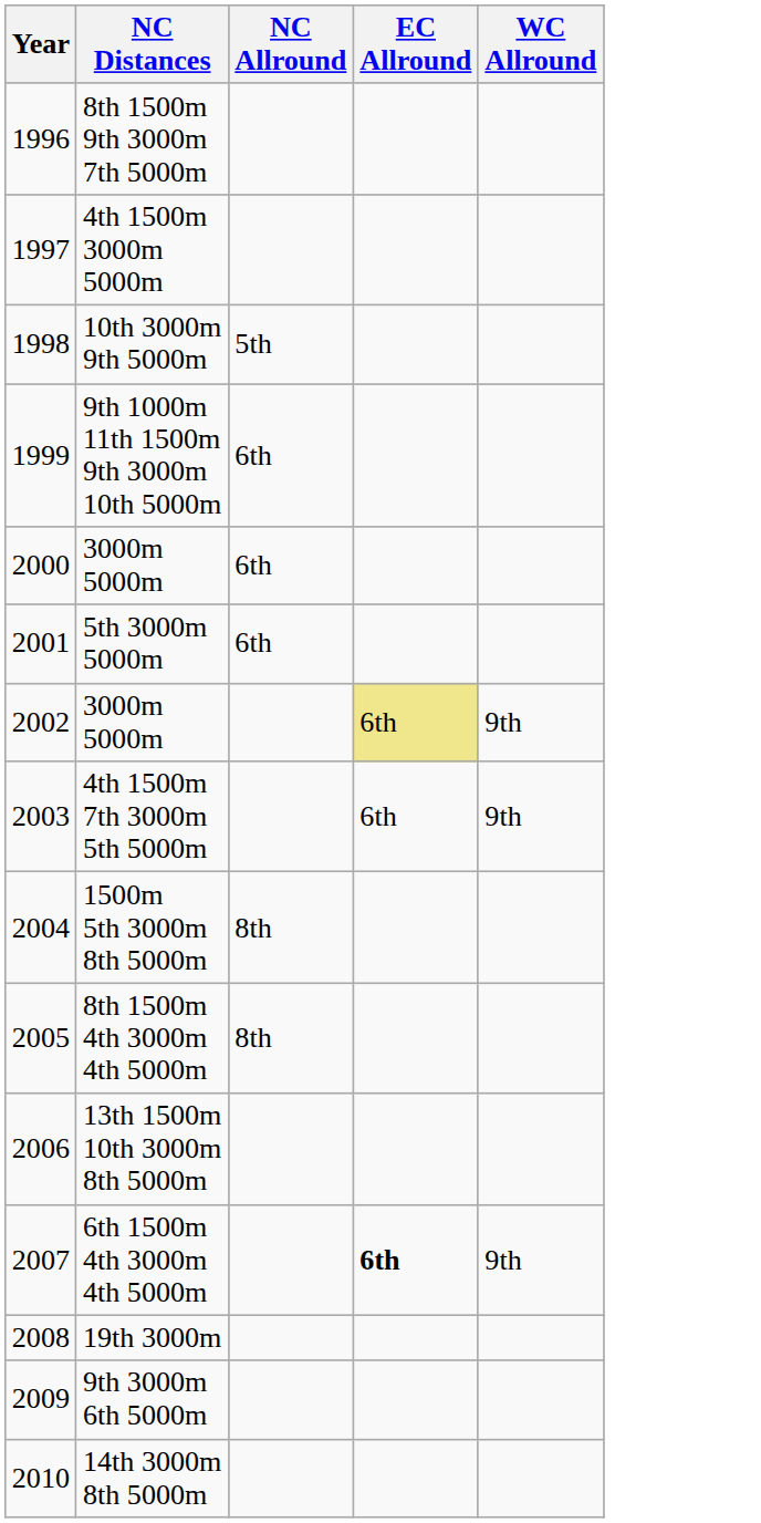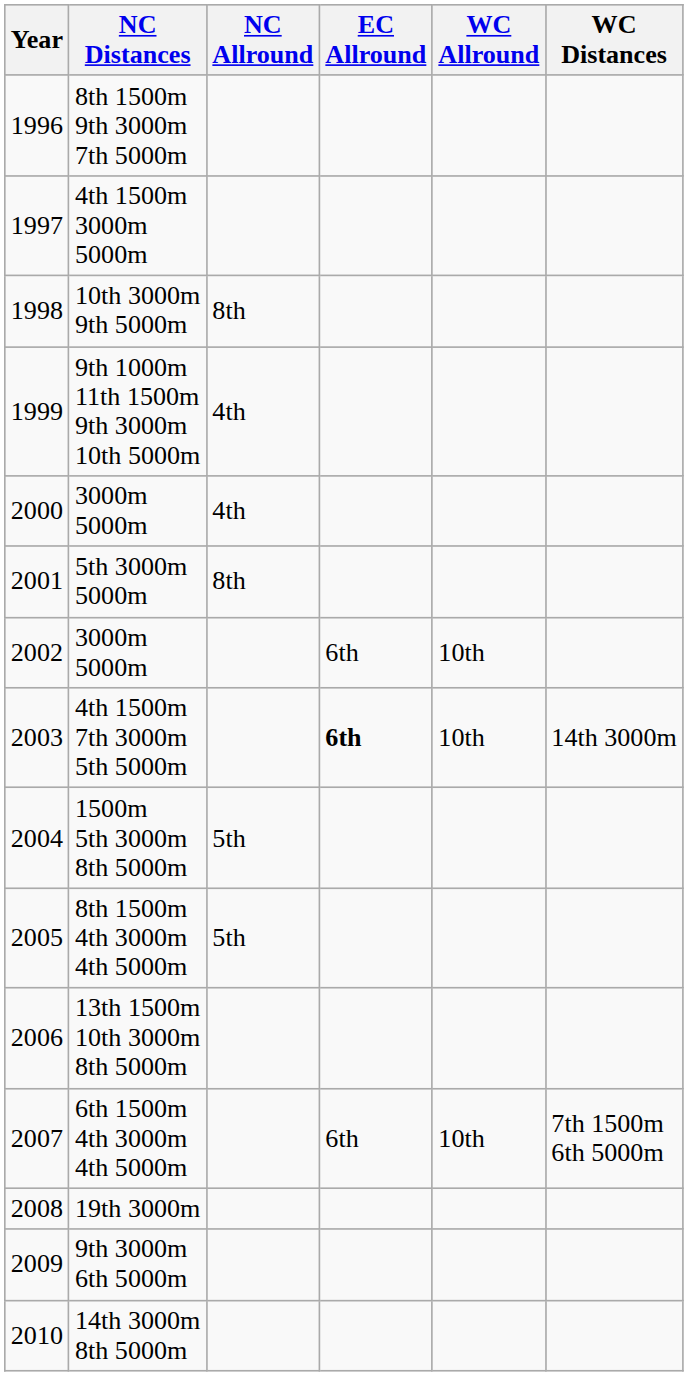 <table class="wikitable">
 <tr>
 <th>Year</th>
 <th><a href='#'>NC<br>Distances</a></th>
 <th><a href='#'>NC<br>Allround</a></th>
 <th><a href='#'>EC<br>Allround</a></th>
 <th><a href='#'>WC<br>Allround</a></th>
+<th>WC<br>Distances</th>
 </tr>
 <tr>
 <td>1996</td>
 <td>8th 1500m<br>9th 3000m<br>7th 5000m</td>
+<td></td>
 <td></td>
 <td></td>
 <td></td>
 </tr>
 <tr>
 <td>1997</td>
 <td>4th 1500m<br> 3000m<br> 5000m</td>
 <td></td>
 <td></td>
 <td></td>
+<td></td>
 </tr>
 <tr>
 <td>1998</td>
 <td>10th 3000m<br>9th 5000m</td>
-<td>5th</td>
+<td>8th</td>
+<td></td>
 <td></td>
 <td></td>
 </tr>
 <tr>
 <td>1999</td>
 <td>9th 1000m<br>11th 1500m<br>9th 3000m<br>10th 5000m</td>
-<td>6th</td>
+<td>4th</td>
+<td></td>
 <td></td>
 <td></td>
 </tr>
 <tr>
 <td>2000</td>
 <td> 3000m<br> 5000m</td>
-<td>6th</td>
+<td>4th</td>
+<td></td>
 <td></td>
 <td></td>
 </tr>
 <tr>
 <td>2001</td>
 <td>5th 3000m<br> 5000m</td>
-<td>6th</td>
+<td>8th</td>
+<td></td>
 <td></td>
 <td></td>
 </tr>
 <tr>
 <td>2002</td>
 <td> 3000m<br> 5000m</td>
 <td></td>
-<td style="background: khaki;">6th</td>
-<td>9th</td>
+<td>6th</td>
+<td>10th</td>
+<td></td>
 </tr>
 <tr>
 <td>2003</td>
 <td>4th 1500m<br>7th 3000m<br>5th 5000m</td>
 <td></td>
-<td>6th</td>
-<td>9th</td>
+<td><strong>6th</strong></td>
+<td>10th</td>
+<td>14th 3000m</td>
 </tr>
 <tr>
 <td>2004</td>
 <td> 1500m<br>5th 3000m<br>8th 5000m</td>
-<td>8th</td>
+<td>5th</td>
+<td></td>
 <td></td>
 <td></td>
 </tr>
 <tr>
 <td>2005</td>
 <td>8th 1500m<br>4th 3000m<br>4th 5000m</td>
-<td>8th</td>
+<td>5th</td>
+<td></td>
 <td></td>
 <td></td>
 </tr>
 <tr>
 <td>2006</td>
 <td>13th 1500m<br>10th 3000m<br>8th 5000m</td>
 <td></td>
 <td></td>
 <td></td>
+<td></td>
 </tr>
 <tr>
 <td>2007</td>
 <td>6th 1500m<br>4th 3000m<br>4th 5000m</td>
 <td></td>
-<td><strong>6th</strong></td>
-<td>9th</td>
+<td>6th</td>
+<td>10th</td>
+<td>7th 1500m<br>6th 5000m</td>
 </tr>
 <tr>
 <td>2008</td>
 <td>19th 3000m</td>
+<td></td>
 <td></td>
 <td></td>
 <td></td>
 </tr>
 <tr>
 <td>2009</td>
 <td>9th 3000m<br>6th 5000m</td>
 <td></td>
 <td></td>
 <td></td>
+<td></td>
 </tr>
 <tr>
 <td>2010</td>
 <td>14th 3000m<br>8th 5000m</td>
 <td></td>
 <td></td>
 <td></td>
+<td></td>
 </tr>
 </table>
